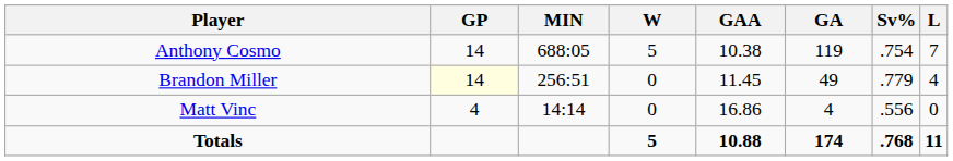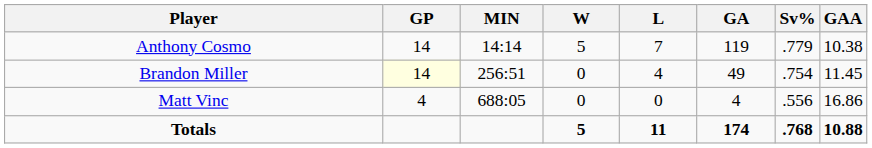 <table class="wikitable sortable" width="50%">
 <tr align="center"  bgcolor="#dddddd">
 <th width="50%">Player</th>
 <th width="10%">GP</th>
 <th width="10%">MIN</th>
 <th width="10%">W</th>
-<th width="10%">GAA</th>
+<th width="10%">L</th>
 <th width="10%">GA</th>
 <th width="10%">Sv%</th>
-<th width="10%">L</th>
+<th width="10%">GAA</th>
 </tr>
 <tr align=center>
 <td><a href='#'>Anthony Cosmo</a></td>
 <td>14</td>
-<td>688:05</td>
+<td>14:14</td>
 <td>5</td>
+<td>7</td>
+<td>119</td>
+<td>.779</td>
 <td>10.38</td>
-<td>119</td>
-<td>.754</td>
-<td>7</td>
 </tr>
 <tr align=center>
 <td><a href='#'>Brandon Miller</a></td>
 <td style="background: lightyellow;">14</td>
 <td>256:51</td>
 <td>0</td>
+<td>4</td>
+<td>49</td>
+<td>.754</td>
 <td>11.45</td>
-<td>49</td>
-<td>.779</td>
-<td>4</td>
 </tr>
 <tr align=center>
 <td><a href='#'>Matt Vinc</a></td>
 <td>4</td>
-<td>14:14</td>
+<td>688:05</td>
 <td>0</td>
-<td>16.86</td>
+<td>0</td>
 <td>4</td>
 <td>.556</td>
-<td>0</td>
+<td>16.86</td>
 </tr>
 <tr align=center>
 <td><strong>Totals</strong></td>
 <td></td>
 <td></td>
 <td><strong>5</strong></td>
-<td><strong> 10.88</strong></td>
+<td><strong>11</strong></td>
 <td><strong> 174</strong></td>
 <td><strong> .768</strong></td>
-<td><strong>11</strong></td>
+<td><strong> 10.88</strong></td>
 </tr>
 </table>
